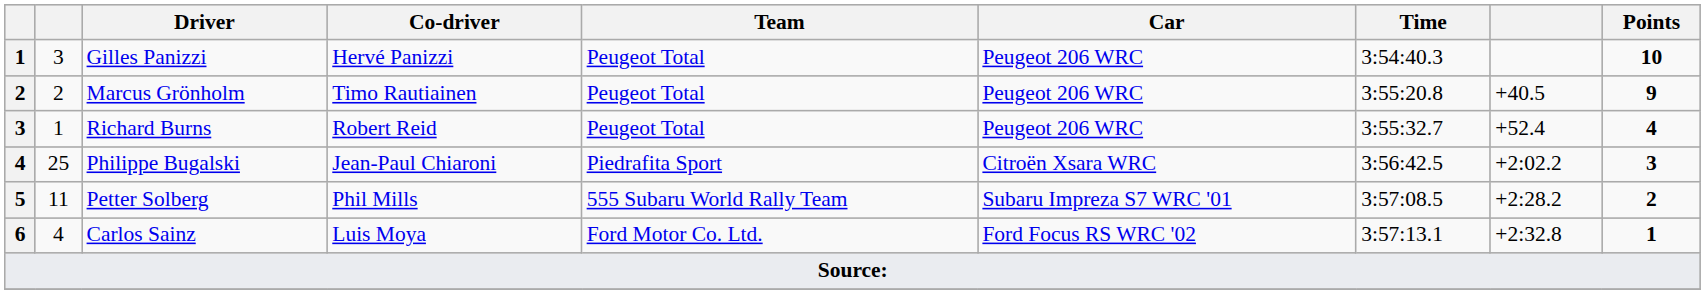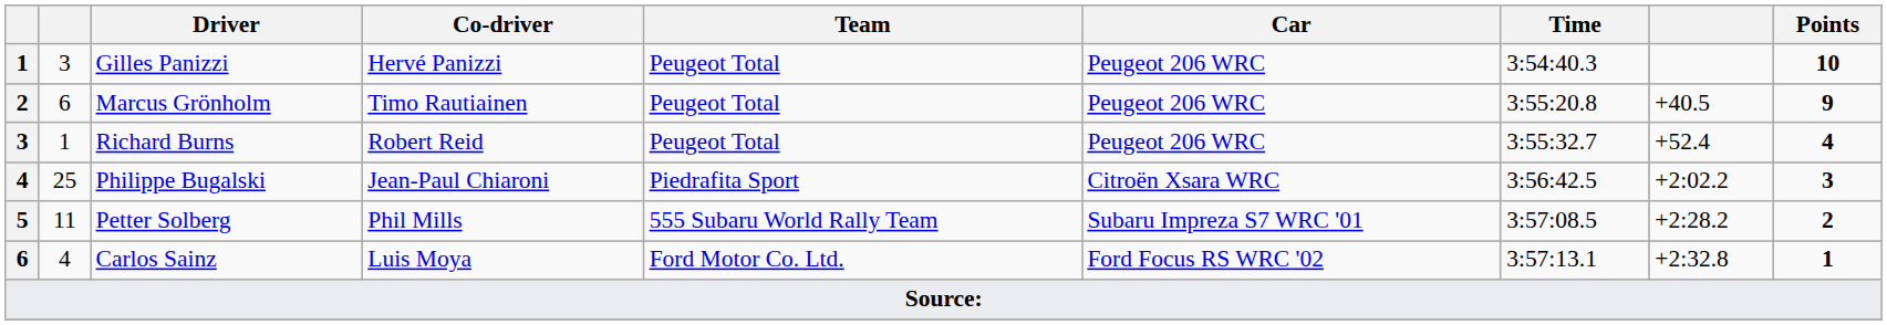 <table class="wikitable" width=85% style="font-size: 85%;">
 <tr>
 <th></th>
 <th></th>
 <th>Driver</th>
 <th>Co-driver</th>
 <th>Team</th>
 <th>Car</th>
 <th>Time</th>
 <th></th>
 <th>Points</th>
 </tr>
 <tr>
 <th>1</th>
 <td align="center">3</td>
 <td> <a href='#'>Gilles Panizzi</a></td>
 <td> <a href='#'>Hervé Panizzi</a></td>
 <td> <a href='#'>Peugeot Total</a></td>
 <td><a href='#'>Peugeot 206 WRC</a></td>
 <td>3:54:40.3</td>
 <td></td>
 <td align="center"><strong>10</strong></td>
 </tr>
 <tr>
 <th>2</th>
-<td align="center">2</td>
+<td align="center">6</td>
 <td> <a href='#'>Marcus Grönholm</a></td>
 <td> <a href='#'>Timo Rautiainen</a></td>
 <td> <a href='#'>Peugeot Total</a></td>
 <td><a href='#'>Peugeot 206 WRC</a></td>
 <td>3:55:20.8</td>
 <td>+40.5</td>
 <td align="center"><strong>9</strong></td>
 </tr>
 <tr>
 <th>3</th>
 <td align="center">1</td>
 <td> <a href='#'>Richard Burns</a></td>
 <td> <a href='#'>Robert Reid</a></td>
 <td> <a href='#'>Peugeot Total</a></td>
 <td><a href='#'>Peugeot 206 WRC</a></td>
 <td>3:55:32.7</td>
 <td>+52.4</td>
 <td align="center"><strong>4</strong></td>
 </tr>
 <tr>
 <th>4</th>
 <td align="center">25</td>
 <td> <a href='#'>Philippe Bugalski</a></td>
 <td> <a href='#'>Jean-Paul Chiaroni</a></td>
 <td> <a href='#'>Piedrafita Sport</a></td>
 <td><a href='#'>Citroën Xsara WRC</a></td>
 <td>3:56:42.5</td>
 <td>+2:02.2</td>
 <td align="center"><strong>3</strong></td>
 </tr>
 <tr>
 <th>5</th>
 <td align="center">11</td>
 <td> <a href='#'>Petter Solberg</a></td>
 <td> <a href='#'>Phil Mills</a></td>
 <td> <a href='#'>555 Subaru World Rally Team</a></td>
 <td><a href='#'>Subaru Impreza S7 WRC '01</a></td>
 <td>3:57:08.5</td>
 <td>+2:28.2</td>
 <td align="center"><strong>2</strong></td>
 </tr>
 <tr>
 <th>6</th>
 <td align="center">4</td>
 <td> <a href='#'>Carlos Sainz</a></td>
 <td> <a href='#'>Luis Moya</a></td>
 <td> <a href='#'>Ford Motor Co. Ltd.</a></td>
 <td><a href='#'>Ford Focus RS WRC '02</a></td>
 <td>3:57:13.1</td>
 <td>+2:32.8</td>
 <td align="center"><strong>1</strong></td>
 </tr>
 <tr>
 <td style="background-color:#EAECF0; text-align:center" colspan="9"><strong>Source:</strong></td>
 </tr>
 <tr>
 </tr>
 </table>
